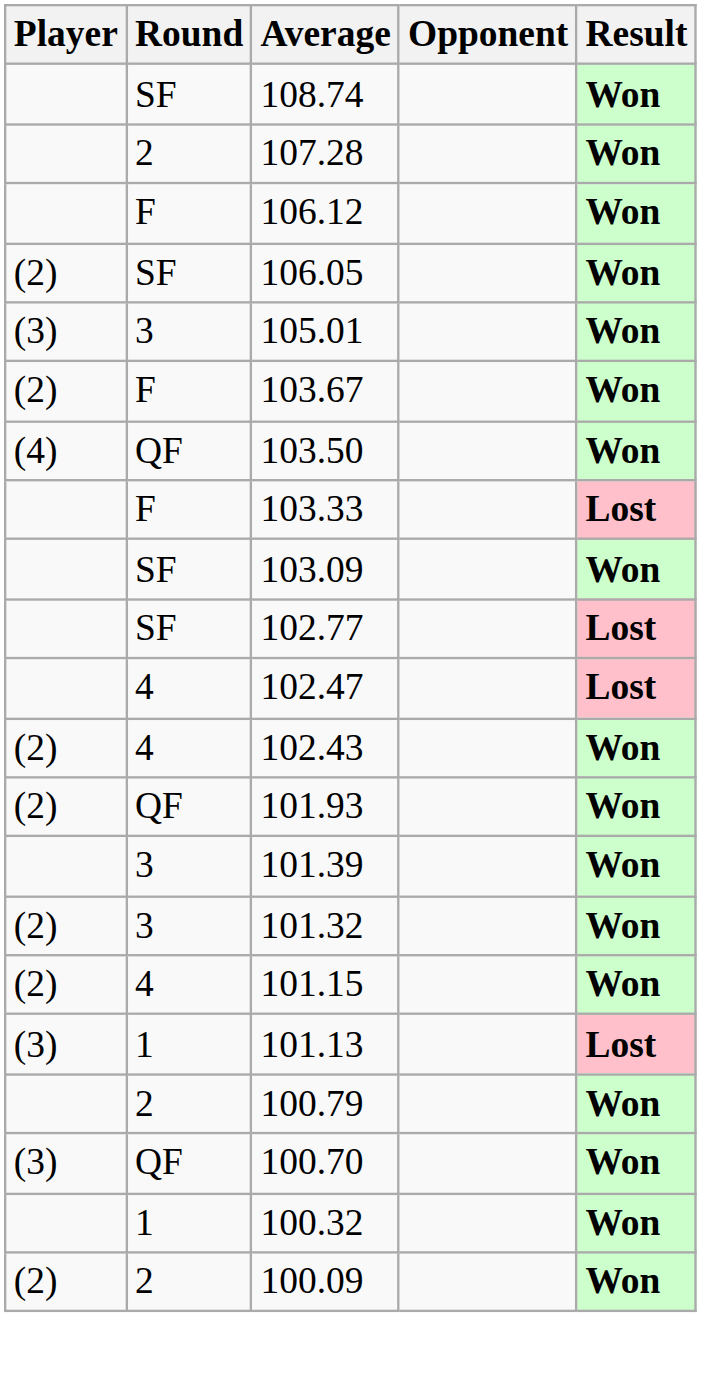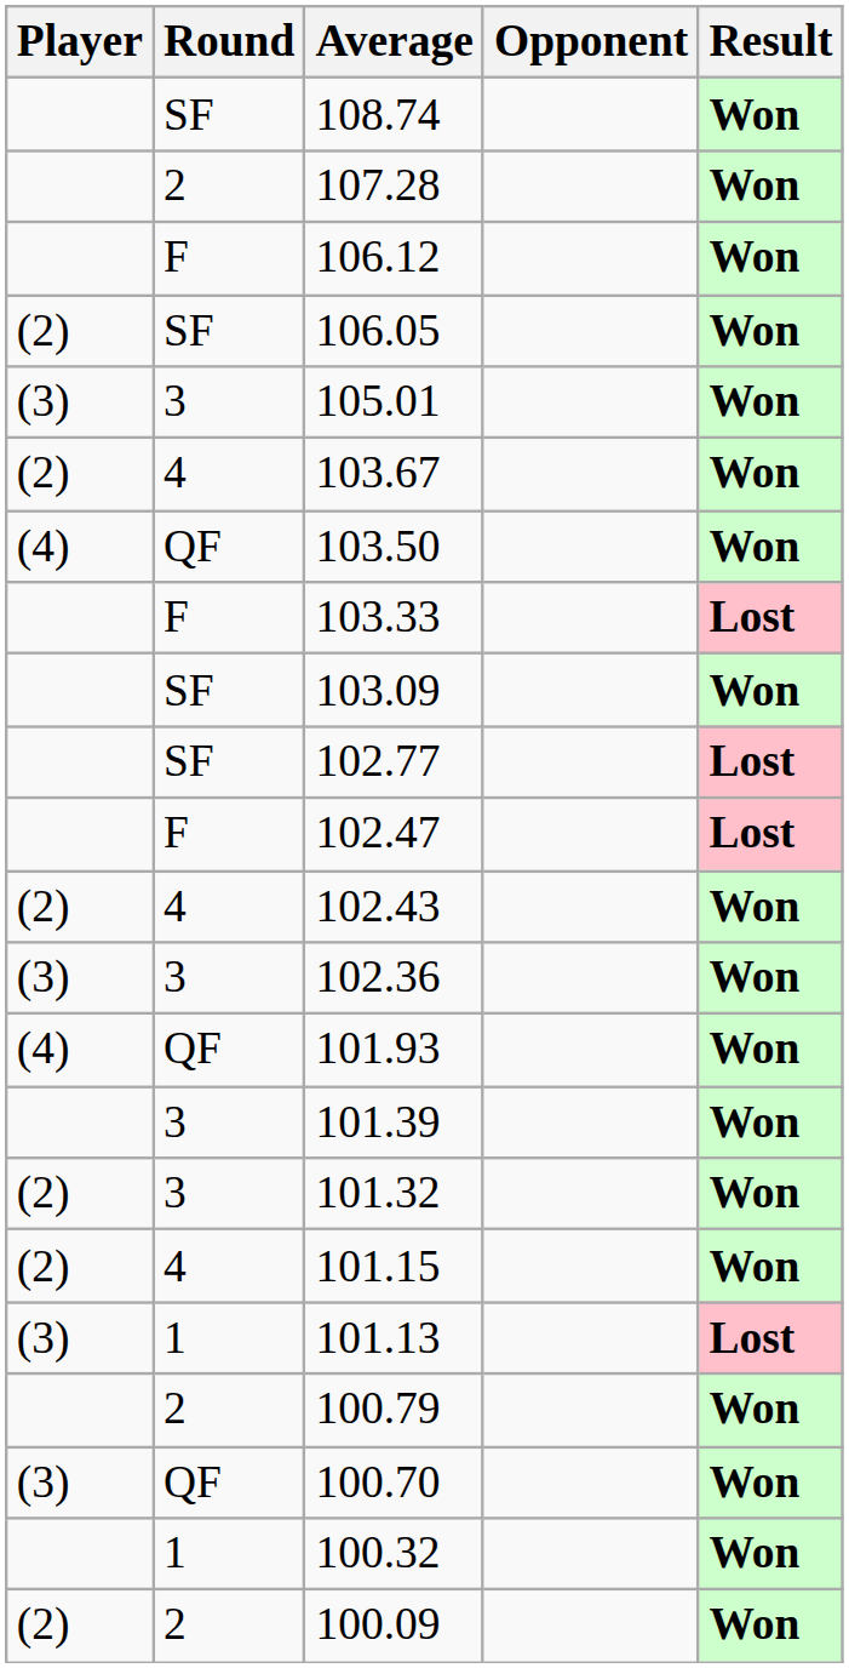 <table class ="wikitable sortable">
 <tr>
 <th>Player</th>
 <th>Round</th>
 <th>Average</th>
 <th>Opponent</th>
 <th>Result</th>
 </tr>
 <tr>
 <td></td>
 <td>SF</td>
 <td>108.74</td>
 <td></td>
 <td style="background:#CCFFCC;"><strong>Won</strong></td>
 </tr>
 <tr>
 <td></td>
 <td>2</td>
 <td>107.28</td>
 <td></td>
 <td style="background:#CCFFCC;"><strong>Won</strong></td>
 </tr>
 <tr>
 <td></td>
 <td>F</td>
 <td>106.12</td>
 <td></td>
 <td style="background:#CCFFCC;"><strong>Won</strong></td>
 </tr>
 <tr>
 <td> (2)</td>
 <td>SF</td>
 <td>106.05</td>
 <td></td>
 <td style="background:#CCFFCC;"><strong>Won</strong></td>
 </tr>
 <tr>
 <td> (3)</td>
 <td>3</td>
 <td>105.01</td>
 <td></td>
 <td style="background:#CCFFCC;"><strong>Won</strong></td>
 </tr>
 <tr>
 <td> (2)</td>
-<td>F</td>
+<td>4</td>
 <td>103.67</td>
 <td></td>
 <td style="background:#CCFFCC;"><strong>Won</strong></td>
 </tr>
 <tr>
 <td> (4)</td>
 <td>QF</td>
 <td>103.50</td>
 <td></td>
 <td style="background:#CCFFCC;"><strong>Won</strong></td>
 </tr>
 <tr>
 <td></td>
 <td>F</td>
 <td>103.33</td>
 <td></td>
 <td style="background:pink;"><strong>Lost</strong></td>
 </tr>
 <tr>
 <td></td>
 <td>SF</td>
 <td>103.09</td>
 <td></td>
 <td style="background:#CCFFCC;"><strong>Won</strong></td>
 </tr>
 <tr>
 <td></td>
 <td>SF</td>
 <td>102.77</td>
 <td></td>
 <td style="background:pink;"><strong>Lost</strong></td>
 </tr>
 <tr>
 <td></td>
-<td>4</td>
+<td>F</td>
 <td>102.47</td>
 <td></td>
 <td style="background:pink;"><strong>Lost</strong></td>
 </tr>
 <tr>
 <td> (2)</td>
 <td>4</td>
 <td>102.43</td>
 <td></td>
 <td style="background:#CCFFCC;"><strong>Won</strong></td>
 </tr>
 <tr>
-<td> (2)</td>
+<td> (3)</td>
+<td>3</td>
+<td>102.36</td>
+<td></td>
+<td style="background:#CCFFCC;"><strong>Won</strong></td>
+</tr>
+<tr>
+<td> (4)</td>
 <td>QF</td>
 <td>101.93</td>
 <td></td>
 <td style="background:#CCFFCC;"><strong>Won</strong></td>
 </tr>
 <tr>
 <td></td>
 <td>3</td>
 <td>101.39</td>
 <td></td>
 <td style="background:#CCFFCC;"><strong>Won</strong></td>
 </tr>
 <tr>
 <td> (2)</td>
 <td>3</td>
 <td>101.32</td>
 <td></td>
 <td style="background:#CCFFCC;"><strong>Won</strong></td>
 </tr>
 <tr>
 <td> (2)</td>
 <td>4</td>
 <td>101.15</td>
 <td></td>
 <td style="background:#CCFFCC;"><strong>Won</strong></td>
 </tr>
 <tr>
 <td> (3)</td>
 <td>1</td>
 <td>101.13</td>
 <td></td>
 <td style="background:pink;"><strong>Lost</strong></td>
 </tr>
 <tr>
 <td></td>
 <td>2</td>
 <td>100.79</td>
 <td></td>
 <td style="background:#CCFFCC;"><strong>Won</strong></td>
 </tr>
 <tr>
 <td> (3)</td>
 <td>QF</td>
 <td>100.70</td>
 <td></td>
 <td style="background:#CCFFCC;"><strong>Won</strong></td>
 </tr>
 <tr>
 <td></td>
 <td>1</td>
 <td>100.32</td>
 <td></td>
 <td style="background:#CCFFCC;"><strong>Won</strong></td>
 </tr>
 <tr>
 <td> (2)</td>
 <td>2</td>
 <td>100.09</td>
 <td></td>
 <td style="background:#CCFFCC;"><strong>Won</strong></td>
 </tr>
 </table>
